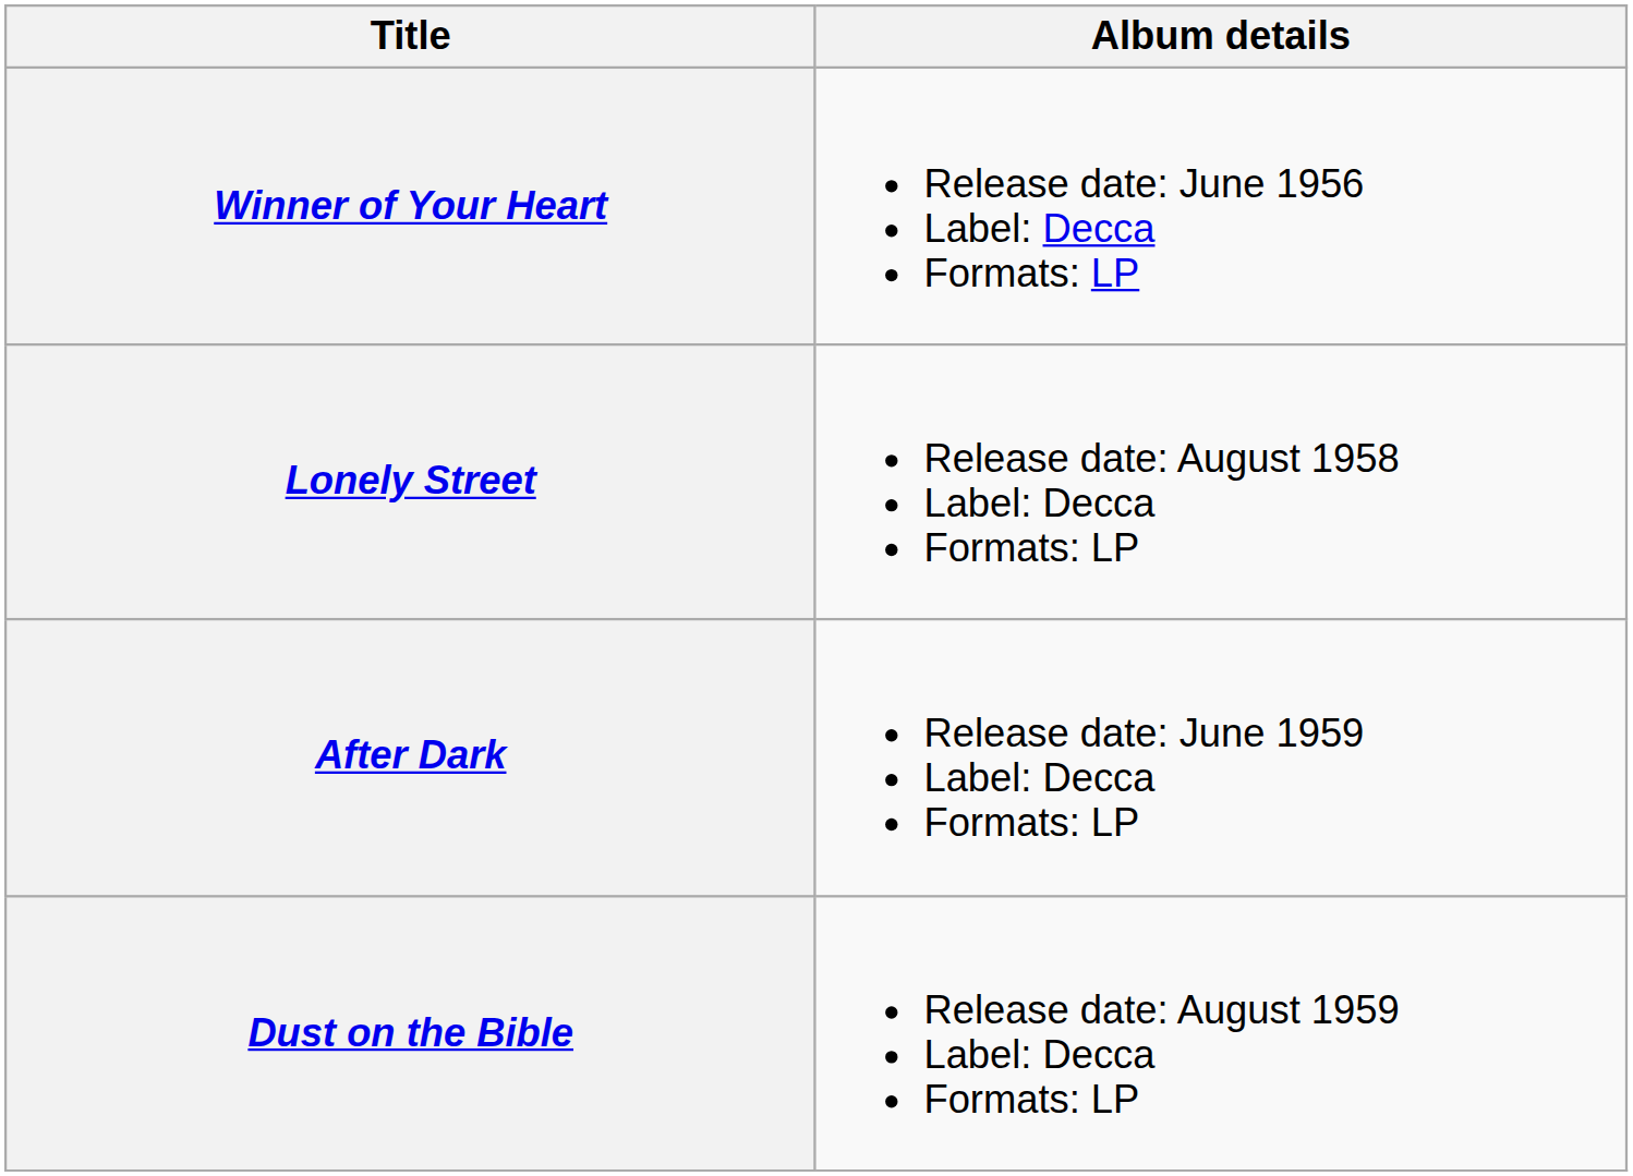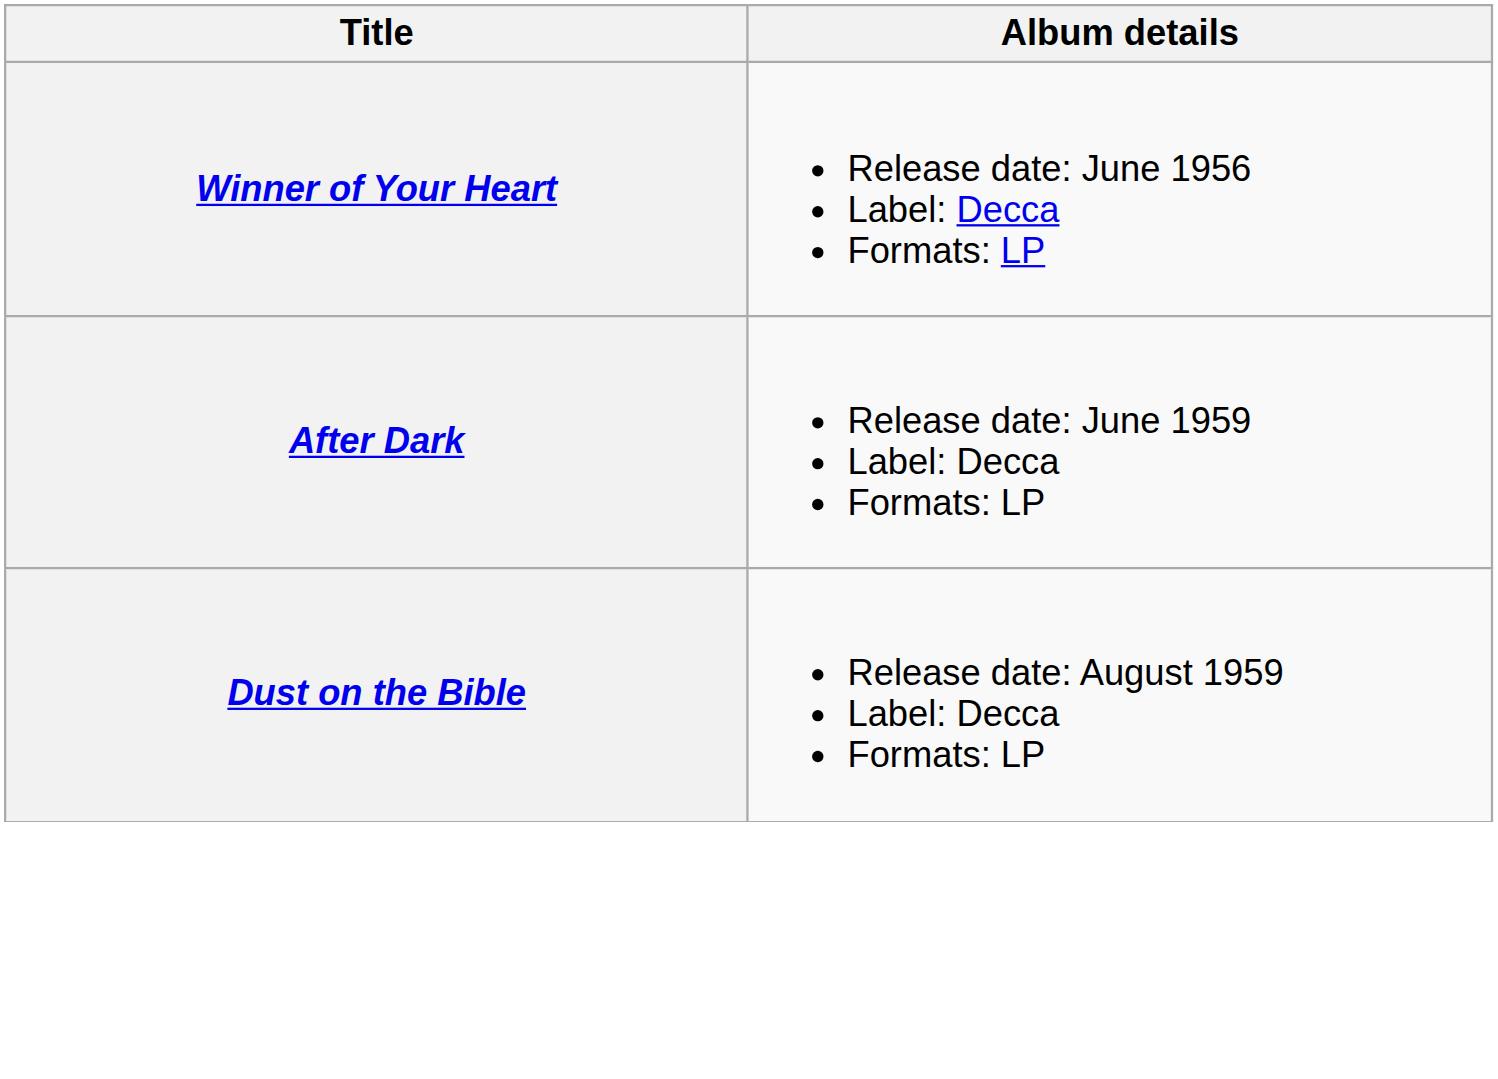 <table class="wikitable plainrowheaders" style="text-align:center;">
 <tr>
 <th scope="col" style="width:20em;">Title</th>
 <th scope="col" style="width:20em;">Album details</th>
 </tr>
 <tr>
 <th scope="row"><em><a href='#'>Winner of Your Heart</a></em></th>
 <td align="left"><br><ul><li>Release date: June 1956</li><li>Label: <a href='#'>Decca</a></li><li>Formats: <a href='#'>LP</a></li></ul></td>
-</tr>
-<tr>
-<th scope="row"><em><a href='#'>Lonely Street</a></em></th>
-<td align="left"><br><ul><li>Release date: August 1958</li><li>Label: Decca</li><li>Formats: LP</li></ul></td>
 </tr>
 <tr>
 <th scope="row"><em><a href='#'>After Dark</a></em></th>
 <td align="left"><br><ul><li>Release date: June 1959</li><li>Label: Decca</li><li>Formats: LP</li></ul></td>
 </tr>
 <tr>
 <th scope="row"><em><a href='#'>Dust on the Bible</a></em></th>
 <td align="left"><br><ul><li>Release date: August 1959</li><li>Label: Decca</li><li>Formats: LP</li></ul></td>
 </tr>
 <tr>
 </tr>
 </table>
